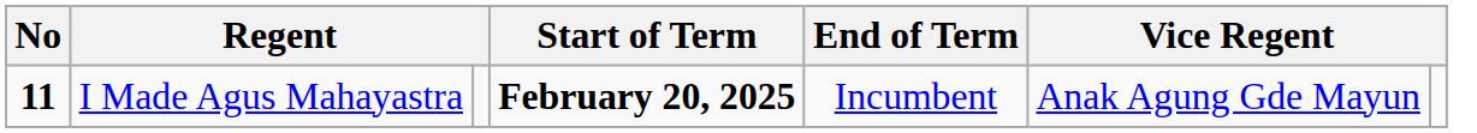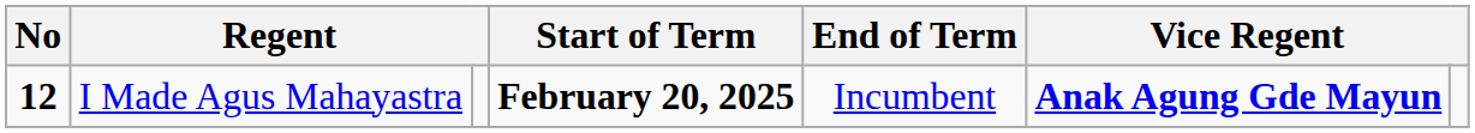 <table class="wikitable" style="text-align:center;">
 <tr>
 <th>No</th>
 <th colspan=2>Regent</th>
 <th>Start of Term</th>
 <th>End of Term</th>
 <th colspan=2>Vice Regent</th>
 </tr>
 <tr>
-<td><strong>11</strong></td>
+<td><strong>12</strong></td>
 <td> <a href='#'>I Made Agus Mahayastra</a></td>
 <td bgcolor= ></td>
 <td><strong>February 20, 2025</strong></td>
 <td><a href='#'>Incumbent</a></td>
-<td> <a href='#'>Anak Agung Gde Mayun</a></td>
+<td><strong> <a href='#'>Anak Agung Gde Mayun</a></strong></td>
 <td bgcolor= ></td>
 </tr>
 </table>
